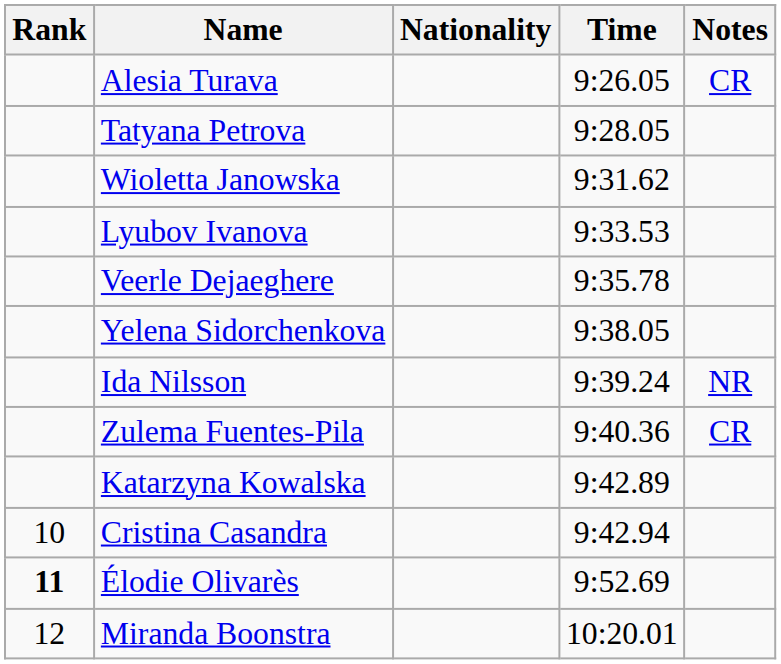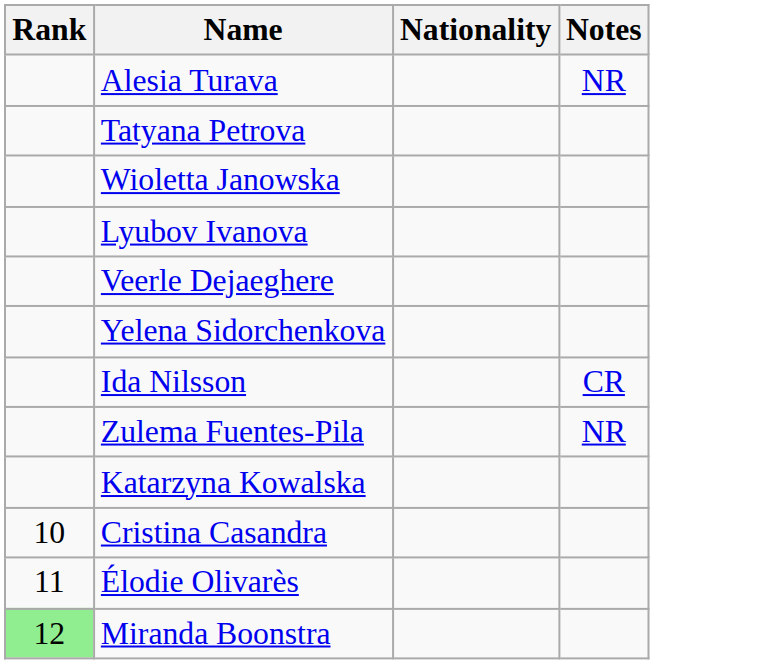 <table class="wikitable sortable" style="text-align:center">
 <tr>
 <th>Rank</th>
 <th>Name</th>
 <th>Nationality</th>
-<th>Time</th>
 <th>Notes</th>
 </tr>
 <tr>
 <td></td>
 <td align=left><a href='#'>Alesia Turava</a></td>
 <td align=left></td>
-<td>9:26.05</td>
-<td><a href='#'>CR</a></td>
+<td><a href='#'>NR</a></td>
 </tr>
 <tr>
 <td></td>
 <td align=left><a href='#'>Tatyana Petrova</a></td>
 <td align=left></td>
-<td>9:28.05</td>
 <td></td>
 </tr>
 <tr>
 <td></td>
 <td align=left><a href='#'>Wioletta Janowska</a></td>
 <td align=left></td>
-<td>9:31.62</td>
 <td></td>
 </tr>
 <tr>
 <td></td>
 <td align=left><a href='#'>Lyubov Ivanova</a></td>
 <td align=left></td>
-<td>9:33.53</td>
 <td></td>
 </tr>
 <tr>
 <td></td>
 <td align=left><a href='#'>Veerle Dejaeghere</a></td>
 <td align=left></td>
-<td>9:35.78</td>
 <td></td>
 </tr>
 <tr>
 <td></td>
 <td align=left><a href='#'>Yelena Sidorchenkova</a></td>
 <td align=left></td>
-<td>9:38.05</td>
 <td></td>
 </tr>
 <tr>
 <td></td>
 <td align=left><a href='#'>Ida Nilsson</a></td>
 <td align=left></td>
-<td>9:39.24</td>
-<td><a href='#'>NR</a></td>
+<td><a href='#'>CR</a></td>
 </tr>
 <tr>
 <td></td>
 <td align=left><a href='#'>Zulema Fuentes-Pila</a></td>
 <td align=left></td>
-<td>9:40.36</td>
-<td><a href='#'>CR</a></td>
+<td><a href='#'>NR</a></td>
 </tr>
 <tr>
 <td></td>
 <td align=left><a href='#'>Katarzyna Kowalska</a></td>
 <td align=left></td>
-<td>9:42.89</td>
 <td></td>
 </tr>
 <tr>
 <td>10</td>
 <td align=left><a href='#'>Cristina Casandra</a></td>
 <td align=left></td>
-<td>9:42.94</td>
 <td></td>
 </tr>
 <tr>
-<td><strong>11</strong></td>
+<td>11</td>
 <td align=left><a href='#'>Élodie Olivarès</a></td>
 <td align=left></td>
-<td>9:52.69</td>
 <td></td>
 </tr>
 <tr>
-<td>12</td>
+<td style="background: lightgreen;">12</td>
 <td align=left><a href='#'>Miranda Boonstra</a></td>
 <td align=left></td>
-<td>10:20.01</td>
 <td></td>
 </tr>
 </table>
